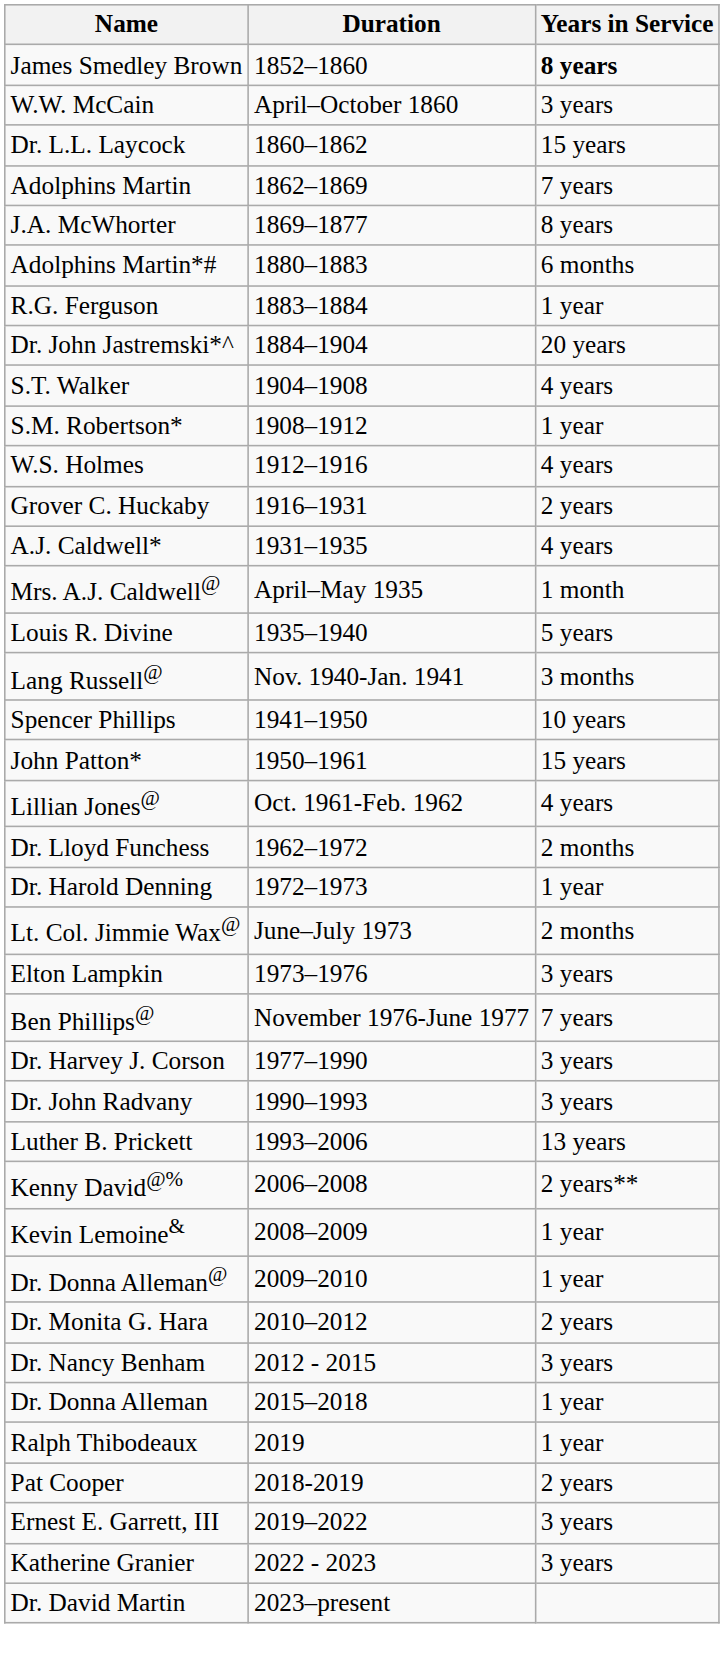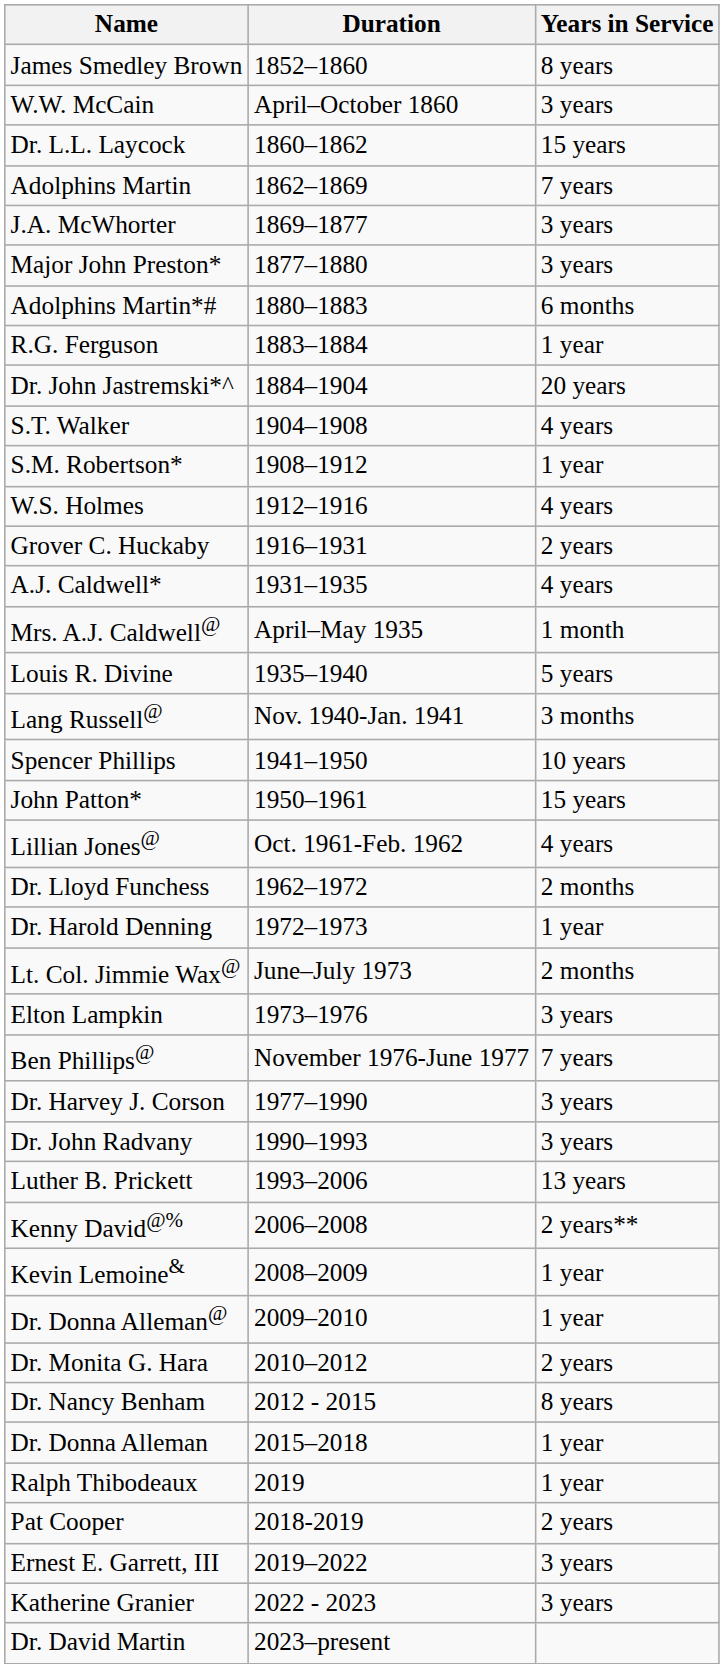 <table class="wikitable">
 <tr>
 <th>Name</th>
 <th>Duration</th>
 <th>Years in Service</th>
 </tr>
 <tr>
 <td>James Smedley Brown</td>
 <td>1852–1860</td>
-<td><strong>8 years</strong></td>
+<td>8 years</td>
 </tr>
 <tr>
 <td>W.W. McCain</td>
 <td>April–October 1860</td>
 <td>3 years</td>
 </tr>
 <tr>
 <td>Dr. L.L. Laycock</td>
 <td>1860–1862</td>
 <td>15 years</td>
 </tr>
 <tr>
 <td>Adolphins Martin</td>
 <td>1862–1869</td>
 <td>7 years</td>
 </tr>
 <tr>
 <td>J.A. McWhorter</td>
 <td>1869–1877</td>
-<td>8 years</td>
+<td>3 years</td>
+</tr>
+<tr>
+<td>Major John Preston*</td>
+<td>1877–1880</td>
+<td>3 years</td>
 </tr>
 <tr>
 <td>Adolphins Martin*#</td>
 <td>1880–1883</td>
 <td>6 months</td>
 </tr>
 <tr>
 <td>R.G. Ferguson</td>
 <td>1883–1884</td>
 <td>1 year</td>
 </tr>
 <tr>
 <td>Dr. John Jastremski*^</td>
 <td>1884–1904</td>
 <td>20 years</td>
 </tr>
 <tr>
 <td>S.T. Walker</td>
 <td>1904–1908</td>
 <td>4 years</td>
 </tr>
 <tr>
 <td>S.M. Robertson*</td>
 <td>1908–1912</td>
 <td>1 year</td>
 </tr>
 <tr>
 <td>W.S. Holmes</td>
 <td>1912–1916</td>
 <td>4 years</td>
 </tr>
 <tr>
 <td>Grover C. Huckaby</td>
 <td>1916–1931</td>
 <td>2 years</td>
 </tr>
 <tr>
 <td>A.J. Caldwell*</td>
 <td>1931–1935</td>
 <td>4 years</td>
 </tr>
 <tr>
 <td>Mrs. A.J. Caldwell<sup>@</sup></td>
 <td>April–May 1935</td>
 <td>1 month</td>
 </tr>
 <tr>
 <td>Louis R. Divine</td>
 <td>1935–1940</td>
 <td>5 years</td>
 </tr>
 <tr>
 <td>Lang Russell<sup>@</sup></td>
 <td>Nov. 1940-Jan. 1941</td>
 <td>3 months</td>
 </tr>
 <tr>
 <td>Spencer Phillips</td>
 <td>1941–1950</td>
 <td>10 years</td>
 </tr>
 <tr>
 <td>John Patton*</td>
 <td>1950–1961</td>
 <td>15 years</td>
 </tr>
 <tr>
 <td>Lillian Jones<sup>@</sup></td>
 <td>Oct. 1961-Feb. 1962</td>
 <td>4 years</td>
 </tr>
 <tr>
 <td>Dr. Lloyd Funchess</td>
 <td>1962–1972</td>
 <td>2 months</td>
 </tr>
 <tr>
 <td>Dr. Harold Denning</td>
 <td>1972–1973</td>
 <td>1 year</td>
 </tr>
 <tr>
 <td>Lt. Col. Jimmie Wax<sup>@</sup></td>
 <td>June–July 1973</td>
 <td>2 months</td>
 </tr>
 <tr>
 <td>Elton Lampkin</td>
 <td>1973–1976</td>
 <td>3 years</td>
 </tr>
 <tr>
 <td>Ben Phillips<sup>@</sup></td>
 <td>November 1976-June 1977</td>
 <td>7 years</td>
 </tr>
 <tr>
 <td>Dr. Harvey J. Corson</td>
 <td>1977–1990</td>
 <td>3 years</td>
 </tr>
 <tr>
 <td>Dr. John Radvany</td>
 <td>1990–1993</td>
 <td>3 years</td>
 </tr>
 <tr>
 <td>Luther B. Prickett</td>
 <td>1993–2006</td>
 <td>13 years</td>
 </tr>
 <tr>
 <td>Kenny David<sup>@%</sup></td>
 <td>2006–2008</td>
 <td>2 years**</td>
 </tr>
 <tr>
 <td>Kevin Lemoine<sup>&</sup></td>
 <td>2008–2009</td>
 <td>1 year</td>
 </tr>
 <tr>
 <td>Dr. Donna Alleman<sup>@</sup></td>
 <td>2009–2010</td>
 <td>1 year</td>
 </tr>
 <tr>
 <td>Dr. Monita G. Hara</td>
 <td>2010–2012</td>
 <td>2 years</td>
 </tr>
 <tr>
 <td>Dr. Nancy Benham</td>
 <td>2012 - 2015</td>
-<td>3 years</td>
+<td>8 years</td>
 </tr>
 <tr>
 <td>Dr. Donna Alleman</td>
 <td>2015–2018</td>
 <td>1 year</td>
 </tr>
 <tr>
 <td>Ralph Thibodeaux</td>
 <td>2019</td>
 <td>1 year</td>
 </tr>
 <tr>
 <td>Pat Cooper</td>
 <td>2018-2019</td>
 <td>2 years</td>
 </tr>
 <tr>
 <td>Ernest E. Garrett, III</td>
 <td>2019–2022</td>
 <td>3 years</td>
 </tr>
 <tr>
 <td>Katherine Granier</td>
 <td>2022 - 2023</td>
 <td>3 years</td>
 </tr>
 <tr>
 <td>Dr. David Martin</td>
 <td>2023–present</td>
 </tr>
 </table>
